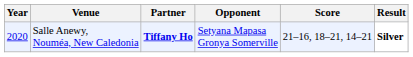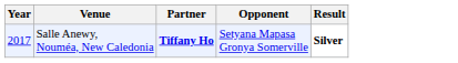 <table class="sortable wikitable" style="font-size: 90%;">
 <tr>
 <th>Year</th>
 <th>Venue</th>
 <th>Partner</th>
 <th>Opponent</th>
-<th>Score</th>
 <th>Result</th>
 </tr>
 <tr style="background:#ECF2FF">
-<td align="center"><a href='#'>2020</a></td>
+<td align="center"><a href='#'>2017</a></td>
 <td align="left">Salle Anewy,<br><a href='#'>Nouméa, New Caledonia</a></td>
 <td align="left"><strong> <a href='#'>Tiffany Ho</a></strong></td>
 <td align="left"> <a href='#'>Setyana Mapasa</a> <br>  <a href='#'>Gronya Somerville</a></td>
-<td align="left">21–16, 18–21, 14–21</td>
 <td style="text-align:left; background:white"> <strong>Silver</strong></td>
 </tr>
 </table>
